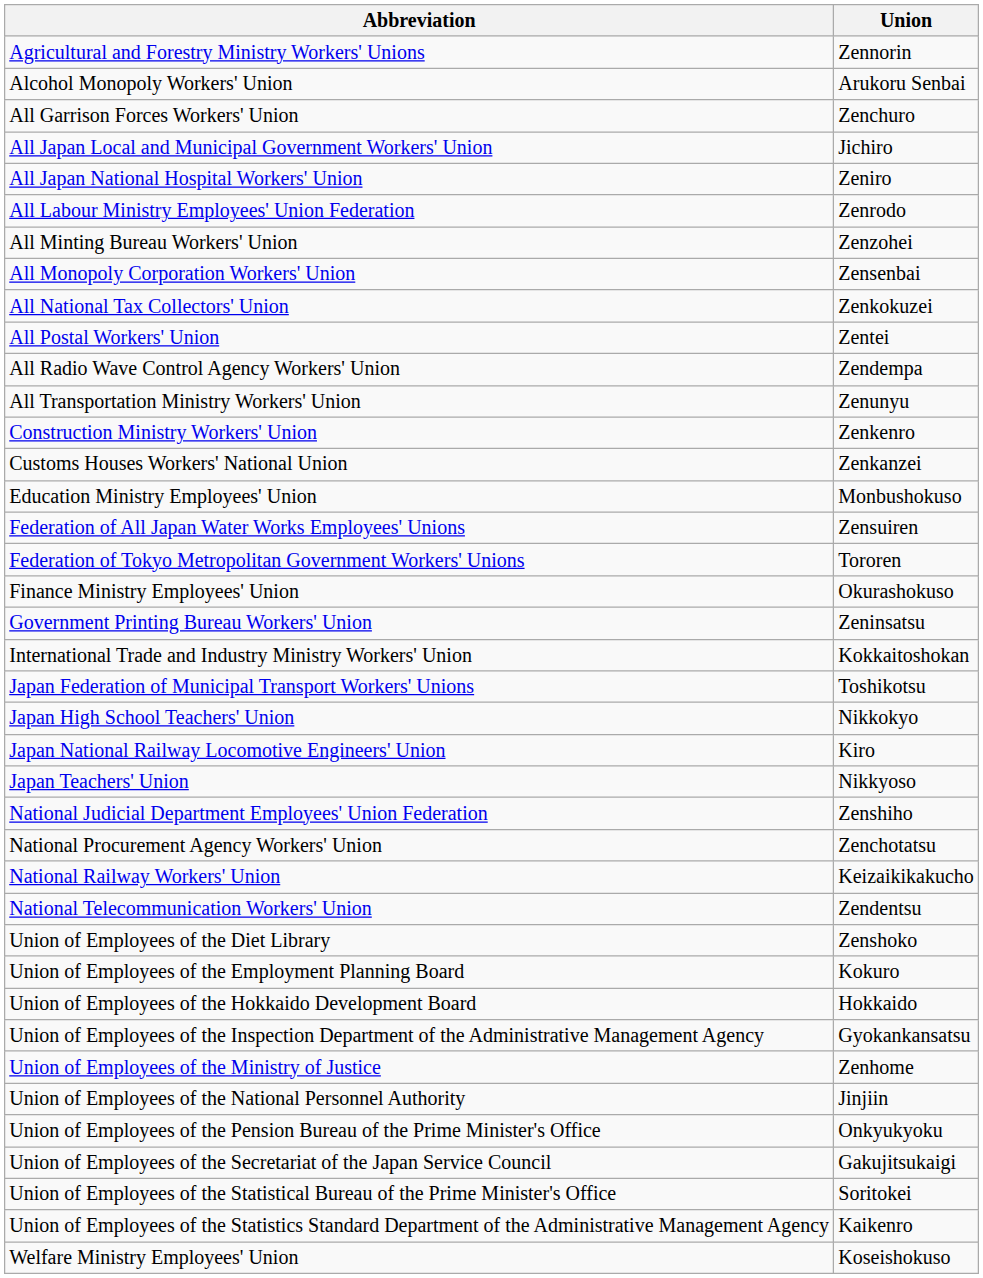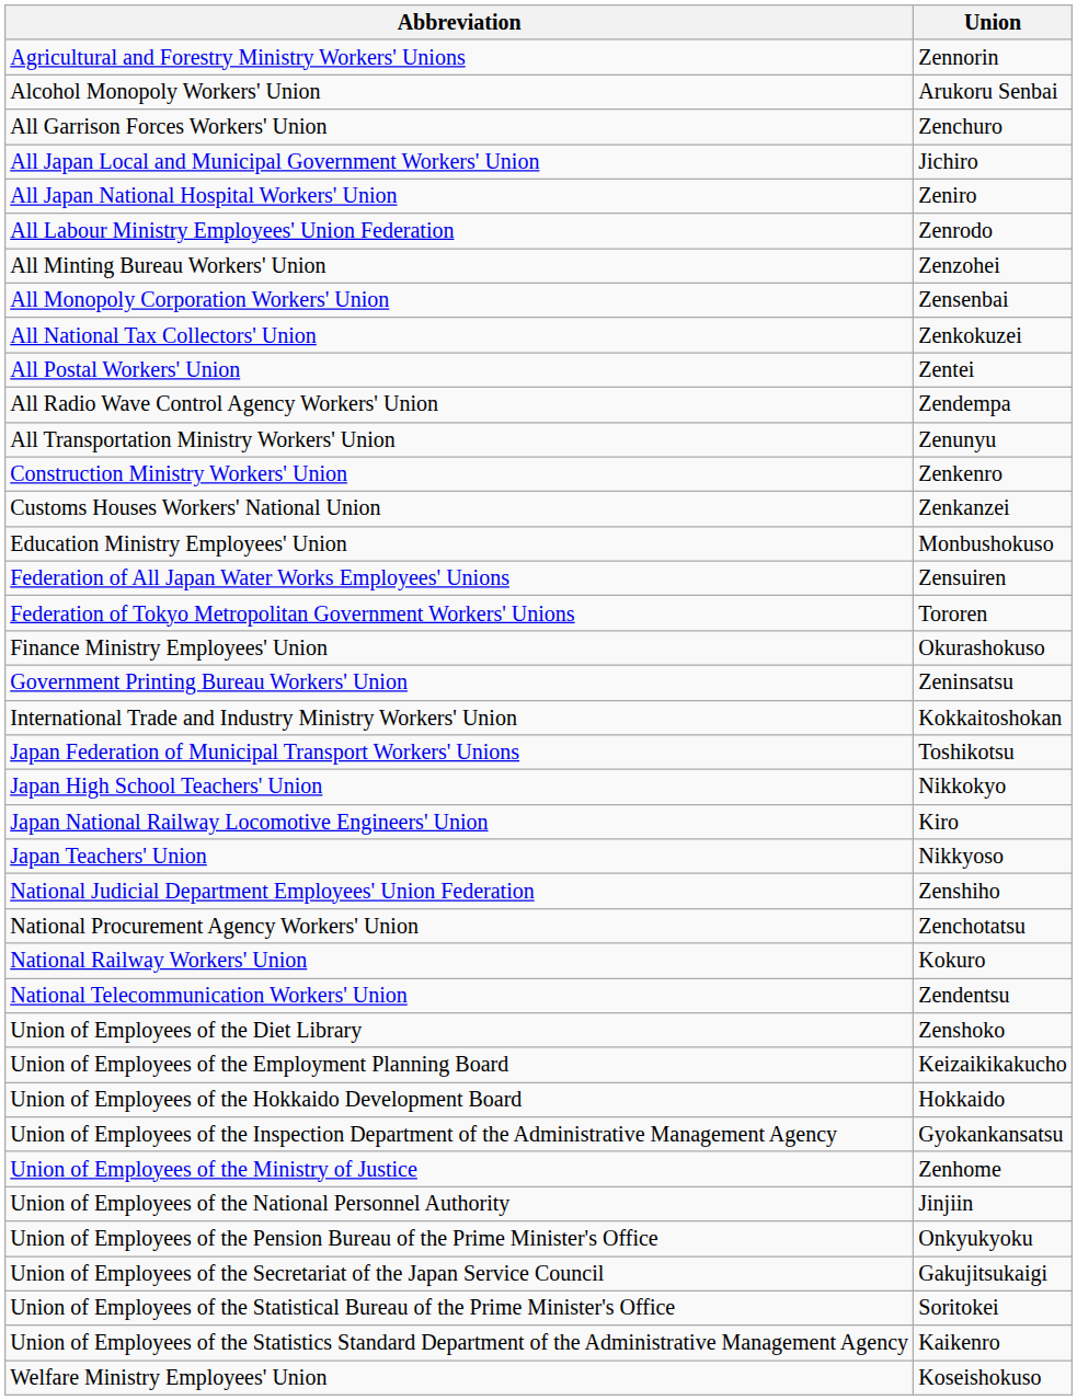 <table class="wikitable sortable">
 <tr>
 <th>Abbreviation</th>
 <th>Union</th>
 </tr>
 <tr>
 <td><a href='#'>Agricultural and Forestry Ministry Workers' Unions</a></td>
 <td>Zennorin</td>
 </tr>
 <tr>
 <td>Alcohol Monopoly Workers' Union</td>
 <td>Arukoru Senbai</td>
 </tr>
 <tr>
 <td>All Garrison Forces Workers' Union</td>
 <td>Zenchuro</td>
 </tr>
 <tr>
 <td><a href='#'>All Japan Local and Municipal Government Workers' Union</a></td>
 <td>Jichiro</td>
 </tr>
 <tr>
 <td><a href='#'>All Japan National Hospital Workers' Union</a></td>
 <td>Zeniro</td>
 </tr>
 <tr>
 <td><a href='#'>All Labour Ministry Employees' Union Federation</a></td>
 <td>Zenrodo</td>
 </tr>
 <tr>
 <td>All Minting Bureau Workers' Union</td>
 <td>Zenzohei</td>
 </tr>
 <tr>
 <td><a href='#'>All Monopoly Corporation Workers' Union</a></td>
 <td>Zensenbai</td>
 </tr>
 <tr>
 <td><a href='#'>All National Tax Collectors' Union</a></td>
 <td>Zenkokuzei</td>
 </tr>
 <tr>
 <td><a href='#'>All Postal Workers' Union</a></td>
 <td>Zentei</td>
 </tr>
 <tr>
 <td>All Radio Wave Control Agency Workers' Union</td>
 <td>Zendempa</td>
 </tr>
 <tr>
 <td>All Transportation Ministry Workers' Union</td>
 <td>Zenunyu</td>
 </tr>
 <tr>
 <td><a href='#'>Construction Ministry Workers' Union</a></td>
 <td>Zenkenro</td>
 </tr>
 <tr>
 <td>Customs Houses Workers' National Union</td>
 <td>Zenkanzei</td>
 </tr>
 <tr>
 <td>Education Ministry Employees' Union</td>
 <td>Monbushokuso</td>
 </tr>
 <tr>
 <td><a href='#'>Federation of All Japan Water Works Employees' Unions</a></td>
 <td>Zensuiren</td>
 </tr>
 <tr>
 <td><a href='#'>Federation of Tokyo Metropolitan Government Workers' Unions</a></td>
 <td>Tororen</td>
 </tr>
 <tr>
 <td>Finance Ministry Employees' Union</td>
 <td>Okurashokuso</td>
 </tr>
 <tr>
 <td><a href='#'>Government Printing Bureau Workers' Union</a></td>
 <td>Zeninsatsu</td>
 </tr>
 <tr>
 <td>International Trade and Industry Ministry Workers' Union</td>
 <td>Kokkaitoshokan</td>
 </tr>
 <tr>
 <td><a href='#'>Japan Federation of Municipal Transport Workers' Unions</a></td>
 <td>Toshikotsu</td>
 </tr>
 <tr>
 <td><a href='#'>Japan High School Teachers' Union</a></td>
 <td>Nikkokyo</td>
 </tr>
 <tr>
 <td><a href='#'>Japan National Railway Locomotive Engineers' Union</a></td>
 <td>Kiro</td>
 </tr>
 <tr>
 <td><a href='#'>Japan Teachers' Union</a></td>
 <td>Nikkyoso</td>
 </tr>
 <tr>
 <td><a href='#'>National Judicial Department Employees' Union Federation</a></td>
 <td>Zenshiho</td>
 </tr>
 <tr>
 <td>National Procurement Agency Workers' Union</td>
 <td>Zenchotatsu</td>
 </tr>
 <tr>
 <td><a href='#'>National Railway Workers' Union</a></td>
-<td>Keizaikikakucho</td>
+<td>Kokuro</td>
 </tr>
 <tr>
 <td><a href='#'>National Telecommunication Workers' Union</a></td>
 <td>Zendentsu</td>
 </tr>
 <tr>
 <td>Union of Employees of the Diet Library</td>
 <td>Zenshoko</td>
 </tr>
 <tr>
 <td>Union of Employees of the Employment Planning Board</td>
-<td>Kokuro</td>
+<td>Keizaikikakucho</td>
 </tr>
 <tr>
 <td>Union of Employees of the Hokkaido Development Board</td>
 <td>Hokkaido</td>
 </tr>
 <tr>
 <td>Union of Employees of the Inspection Department of the Administrative Management Agency</td>
 <td>Gyokankansatsu</td>
 </tr>
 <tr>
 <td><a href='#'>Union of Employees of the Ministry of Justice</a></td>
 <td>Zenhome</td>
 </tr>
 <tr>
 <td>Union of Employees of the National Personnel Authority</td>
 <td>Jinjiin</td>
 </tr>
 <tr>
 <td>Union of Employees of the Pension Bureau of the Prime Minister's Office</td>
 <td>Onkyukyoku</td>
 </tr>
 <tr>
 <td>Union of Employees of the Secretariat of the Japan Service Council</td>
 <td>Gakujitsukaigi</td>
 </tr>
 <tr>
 <td>Union of Employees of the Statistical Bureau of the Prime Minister's Office</td>
 <td>Soritokei</td>
 </tr>
 <tr>
 <td>Union of Employees of the Statistics Standard Department of the Administrative Management Agency</td>
 <td>Kaikenro</td>
 </tr>
 <tr>
 <td>Welfare Ministry Employees' Union</td>
 <td>Koseishokuso</td>
 </tr>
 </table>
